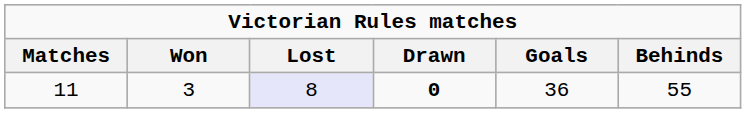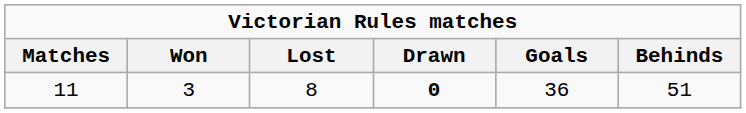 <table class="wikitable" style="text-align:center">
 <tr>
 <td colspan=7><strong>Victorian Rules matches</strong></td>
 </tr>
 <tr>
 <th width="70">Matches</th>
 <th width="70">Won</th>
 <th width="70">Lost</th>
 <th width="70">Drawn</th>
 <th width="70">Goals</th>
 <th width="70">Behinds</th>
 </tr>
 <tr>
 <td>11</td>
 <td>3</td>
-<td style="background: lavender;">8</td>
+<td>8</td>
 <td><strong>0</strong></td>
 <td>36</td>
-<td>55</td>
+<td>51</td>
 </tr>
 </table>
